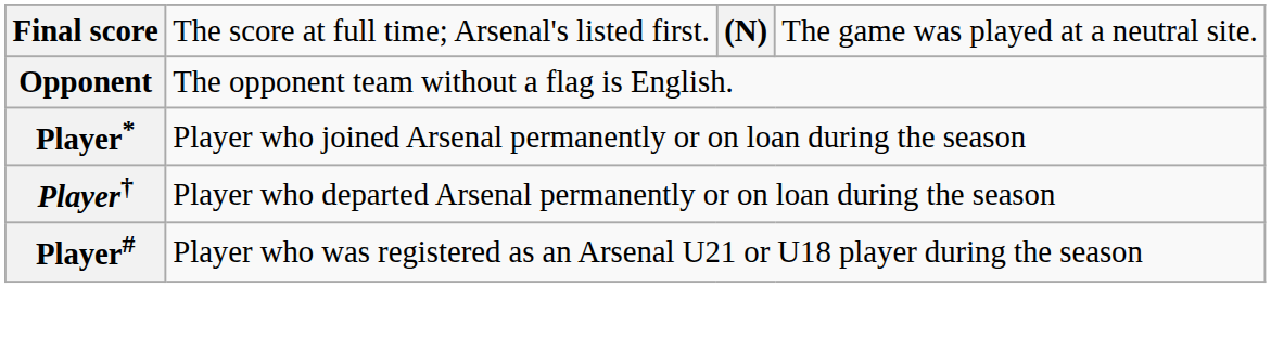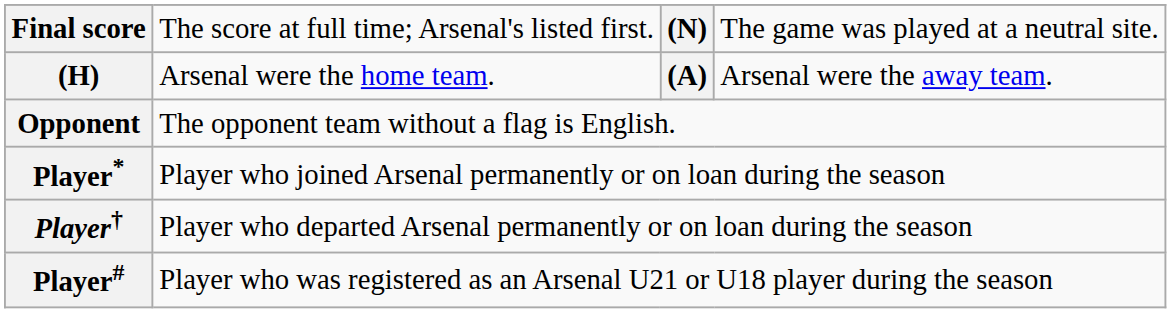 <table class="wikitable" style="font-size:95%;">
 <tr>
 <th>Final score</th>
 <td>The score at full time; Arsenal's listed first.</td>
 <th>(N)</th>
 <td>The game was played at a neutral site.</td>
+</tr>
+<tr>
+<th>(H)</th>
+<td>Arsenal were the <a href='#'>home team</a>.</td>
+<th>(A)</th>
+<td>Arsenal were the <a href='#'>away team</a>.</td>
 </tr>
 <tr>
 <th>Opponent</th>
 <td colspan="3">The opponent team without a flag is English.</td>
 </tr>
 <tr>
 <th>Player<sup>*</sup></th>
 <td colspan="3">Player who joined Arsenal permanently or on loan during the season</td>
 </tr>
 <tr>
 <th><em>Player</em><sup>†</sup></th>
 <td colspan="3">Player who departed Arsenal permanently or on loan during the season</td>
 </tr>
 <tr>
 <th>Player<sup>#</sup></th>
 <td colspan="3">Player who was registered as an Arsenal U21 or U18 player during the season</td>
 </tr>
 </table>
